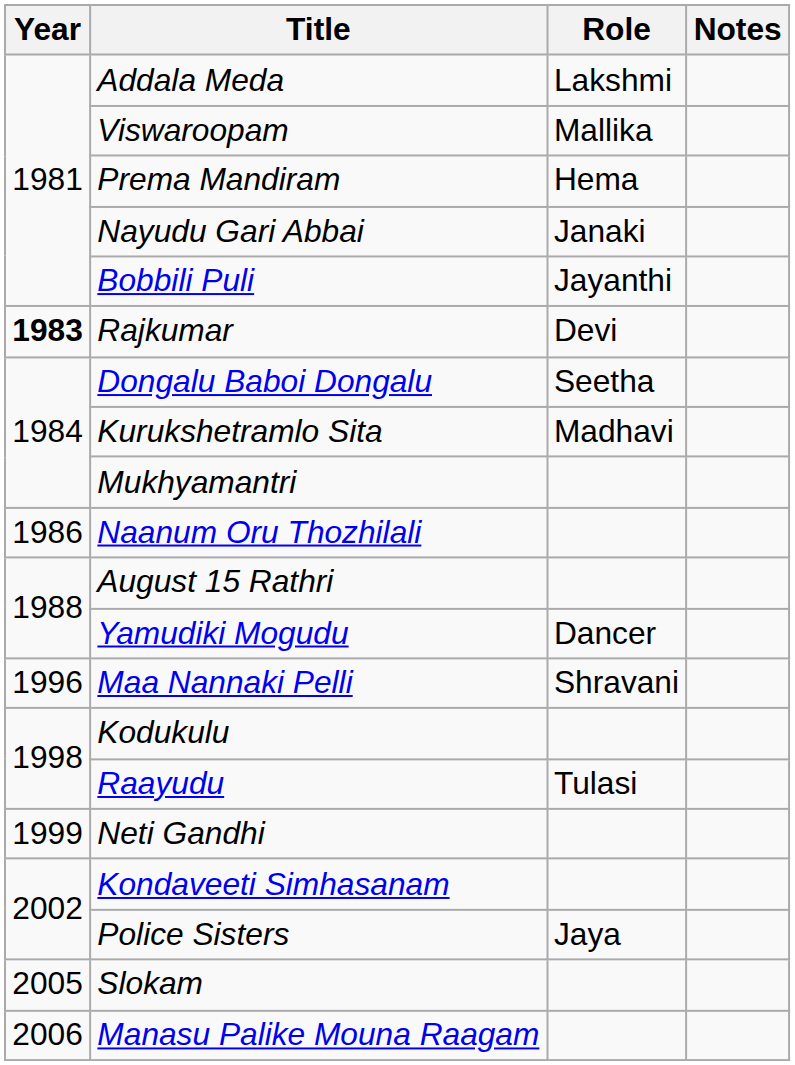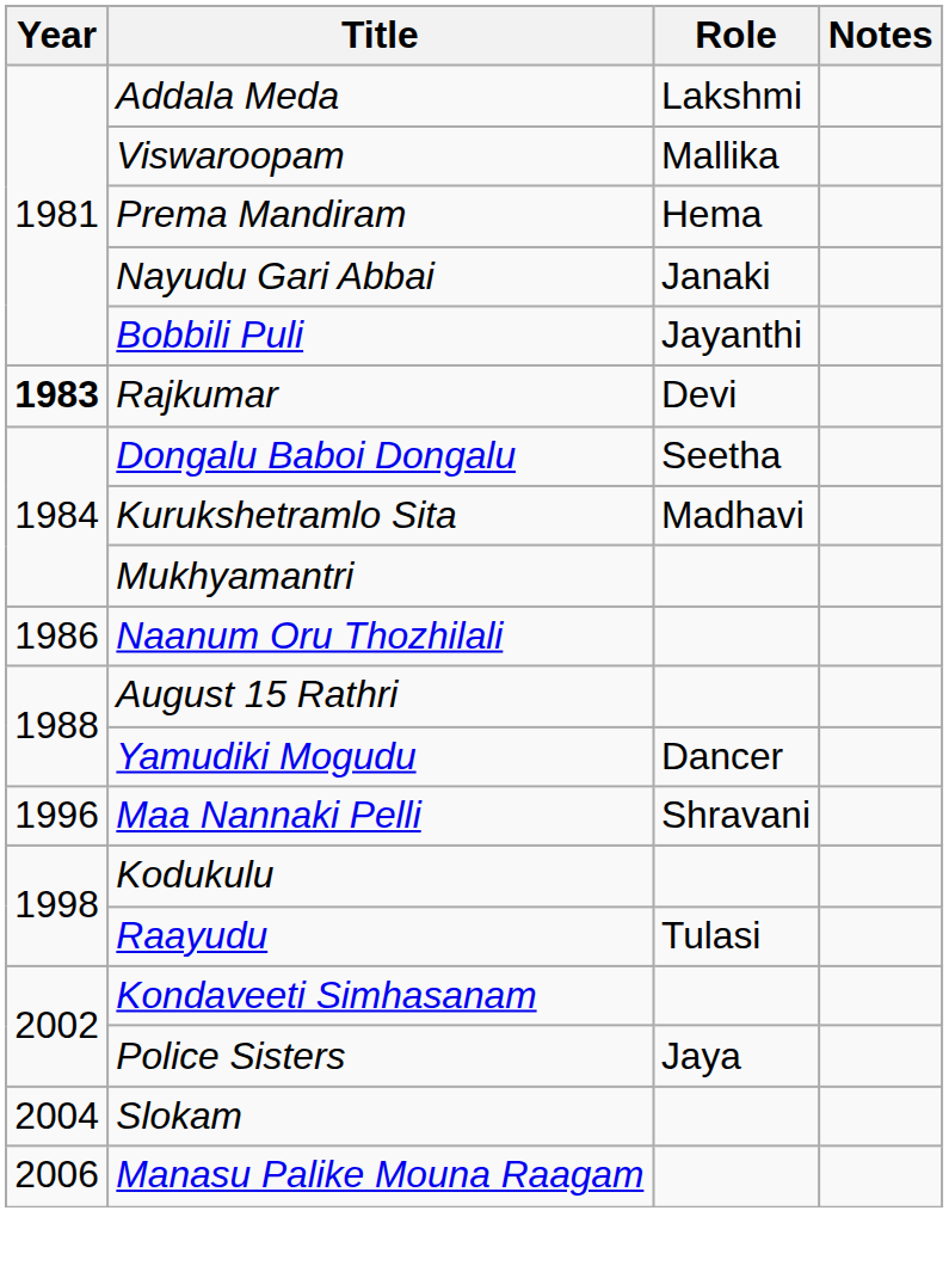 <table class="wikitable sortable">
 <tr>
 <th>Year</th>
 <th>Title</th>
 <th>Role</th>
 <th class=unsortable>Notes</th>
 </tr>
 <tr>
 <td rowspan=5>1981</td>
 <td><em>Addala Meda</em></td>
 <td>Lakshmi</td>
 <td></td>
 </tr>
 <tr>
 <td><em>Viswaroopam</em></td>
 <td>Mallika</td>
 <td></td>
 </tr>
 <tr>
 <td><em>Prema Mandiram</em></td>
 <td>Hema</td>
 <td></td>
 </tr>
 <tr>
 <td><em>Nayudu Gari Abbai</em></td>
 <td>Janaki</td>
 <td></td>
 </tr>
 <tr>
 <td><em><a href='#'>Bobbili Puli</a></em></td>
 <td>Jayanthi</td>
 <td></td>
 </tr>
 <tr>
 <td><strong>1983</strong></td>
 <td><em>Rajkumar</em></td>
 <td>Devi</td>
 <td></td>
 </tr>
 <tr>
 <td rowspan=3>1984</td>
 <td><em><a href='#'>Dongalu Baboi Dongalu</a></em></td>
 <td>Seetha</td>
 <td></td>
 </tr>
 <tr>
 <td><em>Kurukshetramlo Sita</em></td>
 <td>Madhavi</td>
 <td></td>
 </tr>
 <tr>
 <td><em>Mukhyamantri</em></td>
 <td></td>
 <td></td>
 </tr>
 <tr>
 <td>1986</td>
 <td><em><a href='#'>Naanum Oru Thozhilali</a></em></td>
 <td></td>
 <td></td>
 </tr>
 <tr>
 <td rowspan=2>1988</td>
 <td><em>August 15 Rathri</em></td>
 <td></td>
 <td></td>
 </tr>
 <tr>
 <td><em><a href='#'>Yamudiki Mogudu</a></em></td>
 <td>Dancer</td>
 <td></td>
 </tr>
 <tr>
 <td>1996</td>
 <td><em><a href='#'>Maa Nannaki Pelli</a></em></td>
 <td>Shravani</td>
 <td></td>
 </tr>
 <tr>
 <td rowspan=2>1998</td>
 <td><em>Kodukulu</em></td>
 <td></td>
 <td></td>
 </tr>
 <tr>
 <td><em><a href='#'>Raayudu</a></em></td>
 <td>Tulasi</td>
 <td></td>
 </tr>
 <tr>
-<td>1999</td>
-<td><em>Neti Gandhi</em></td>
-<td></td>
-<td></td>
-</tr>
-<tr>
 <td rowspan=2>2002</td>
 <td><em><a href='#'>Kondaveeti Simhasanam</a></em></td>
 <td></td>
 <td></td>
 </tr>
 <tr>
 <td><em>Police Sisters</em></td>
 <td>Jaya</td>
 <td></td>
 </tr>
 <tr>
-<td>2005</td>
+<td>2004</td>
 <td><em>Slokam</em></td>
 <td></td>
 <td></td>
 </tr>
 <tr>
 <td>2006</td>
 <td><em><a href='#'>Manasu Palike Mouna Raagam</a></em></td>
 <td></td>
 <td></td>
 </tr>
 <tr>
 </tr>
 </table>
